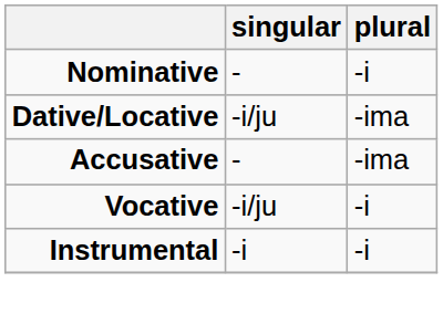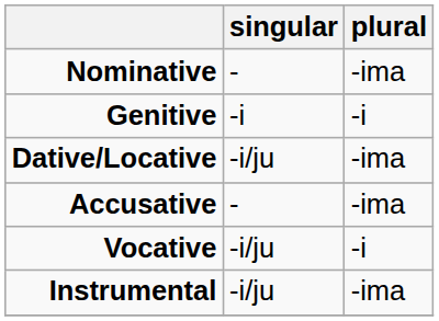 <table class="wikitable">
 <tr>
 <th></th>
 <th>singular</th>
 <th>plural</th>
 </tr>
 <tr>
 <td align="right"><strong>Nominative</strong></td>
 <td>-</td>
+<td>-ima</td>
+</tr>
+<tr>
+<td align="right"><strong>Genitive</strong></td>
+<td>-i</td>
 <td>-i</td>
 </tr>
 <tr>
 <td align="right"><strong>Dative/Locative</strong></td>
 <td>-i/ju</td>
 <td>-ima</td>
 </tr>
 <tr>
 <td align="right"><strong>Accusative</strong></td>
 <td>-</td>
 <td>-ima</td>
 </tr>
 <tr>
 <td align="right"><strong>Vocative</strong></td>
 <td>-i/ju</td>
 <td>-i</td>
 </tr>
 <tr>
 <td align="right"><strong>Instrumental</strong></td>
-<td>-i</td>
-<td>-i</td>
+<td>-i/ju</td>
+<td>-ima</td>
 </tr>
 <tr>
 </tr>
 </table>
